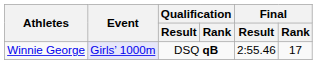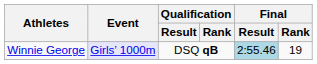 <table class="wikitable" border="1" style="font-size:90%">
 <tr>
 <th rowspan=2>Athletes</th>
 <th rowspan=2>Event</th>
 <th colspan=2>Qualification</th>
 <th colspan=2>Final</th>
 </tr>
 <tr>
 <th>Result</th>
 <th>Rank</th>
 <th>Result</th>
 <th>Rank</th>
 </tr>
 <tr>
 <td><a href='#'>Winnie George</a></td>
 <td style="background: lavender;"><a href='#'>Girls’ 1000m</a></td>
 <td align=center colspan=2>DSQ <strong>qB</strong></td>
-<td align=center>2:55.46</td>
-<td align=center>17</td>
+<td align=center style="background: lightblue;">2:55.46</td>
+<td align=center>19</td>
 </tr>
 </table>
